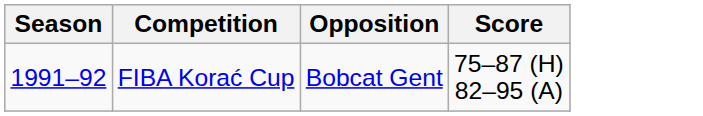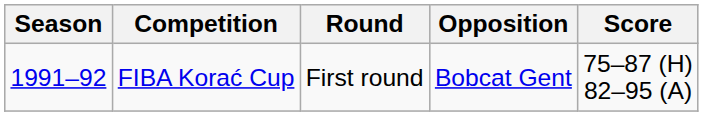 <table class="wikitable" align="center" style="text-align:center;">
 <tr>
 <th>Season</th>
 <th>Competition</th>
+<th>Round</th>
 <th>Opposition</th>
 <th>Score</th>
 </tr>
 <tr>
 <td rowspan="1"><a href='#'>1991–92</a></td>
 <td rowspan="1"><a href='#'>FIBA Korać Cup</a></td>
+<td>First round</td>
 <td> <a href='#'>Bobcat Gent</a></td>
 <td>75–87 (H) <br> 82–95 (A)</td>
 </tr>
 </table>
